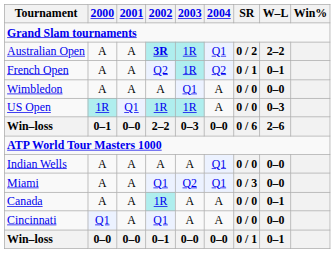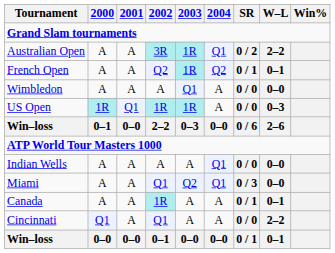 <table class=wikitable style=text-align:center>
 <tr>
 <th>Tournament</th>
 <th><a href='#'>2000</a></th>
 <th><a href='#'>2001</a></th>
 <th><a href='#'>2002</a></th>
 <th><a href='#'>2003</a></th>
 <th><a href='#'>2004</a></th>
 <th>SR</th>
 <th>W–L</th>
 <th>Win%</th>
 </tr>
 <tr>
 <td colspan=25 style=text-align:left><a href='#'><strong>Grand Slam tournaments</strong></a></td>
 </tr>
 <tr>
 <td align=left><a href='#'>Australian Open</a></td>
 <td>A</td>
 <td>A</td>
-<td bgcolor=afeeee><strong><a href='#'>3R</a></strong></td>
+<td bgcolor=afeeee><a href='#'>3R</a></td>
 <td bgcolor=afeeee><a href='#'>1R</a></td>
 <td bgcolor=ecf2ff><a href='#'>Q1</a></td>
 <th>0 / 2</th>
 <th>2–2</th>
 <th></th>
 </tr>
 <tr>
 <td align=left><a href='#'>French Open</a></td>
 <td>A</td>
 <td>A</td>
 <td bgcolor=ecf2ff><a href='#'>Q2</a></td>
 <td bgcolor=afeeee><a href='#'>1R</a></td>
 <td bgcolor=ecf2ff><a href='#'>Q2</a></td>
 <th>0 / 1</th>
 <th>0–1</th>
 <th></th>
 </tr>
 <tr>
 <td align=left><a href='#'>Wimbledon</a></td>
 <td>A</td>
 <td>A</td>
 <td>A</td>
 <td bgcolor=ecf2ff><a href='#'>Q1</a></td>
 <td>A</td>
 <th>0 / 0</th>
 <th>0–0</th>
 <th></th>
 </tr>
 <tr>
 <td align=left><a href='#'>US Open</a></td>
 <td bgcolor=afeeee><a href='#'>1R</a></td>
 <td bgcolor=ecf2ff><a href='#'>Q1</a></td>
 <td bgcolor=afeeee><a href='#'>1R</a></td>
 <td bgcolor=afeeee><a href='#'>1R</a></td>
 <td>A</td>
 <th>0 / 0</th>
 <th>0–3</th>
 <th></th>
 </tr>
 <tr>
 <th style=text-align:left>Win–loss</th>
 <th>0–1</th>
 <th>0–0</th>
 <th>2–2</th>
 <th>0–3</th>
 <th>0–0</th>
 <th>0 / 6</th>
 <th>2–6</th>
 <th></th>
 </tr>
 <tr>
 <td colspan=15 align=left><strong><a href='#'>ATP World Tour Masters 1000</a></strong></td>
 </tr>
 <tr>
 <td align=left><a href='#'>Indian Wells</a></td>
 <td>A</td>
 <td>A</td>
 <td>A</td>
 <td>A</td>
 <td bgcolor=ecf2ff><a href='#'>Q1</a></td>
 <th>0 / 0</th>
 <th>0–0</th>
 <th></th>
 </tr>
 <tr>
 <td align=left><a href='#'>Miami</a></td>
 <td>A</td>
 <td>A</td>
 <td bgcolor=ecf2ff><a href='#'>Q1</a></td>
 <td bgcolor=ecf2ff><a href='#'>Q2</a></td>
 <td bgcolor=ecf2ff><a href='#'>Q1</a></td>
 <th>0 / 3</th>
 <th>0–0</th>
 <th></th>
 </tr>
 <tr>
 <td align=left><a href='#'>Canada</a></td>
 <td>A</td>
 <td>A</td>
 <td bgcolor=afeeee><a href='#'>1R</a></td>
 <td>A</td>
 <td>A</td>
-<th>0 / 0</th>
+<th>0 / 1</th>
 <th>0–1</th>
 <th></th>
 </tr>
 <tr>
 <td align=left><a href='#'>Cincinnati</a></td>
 <td bgcolor=ecf2ff><a href='#'>Q1</a></td>
 <td>A</td>
 <td bgcolor=ecf2ff><a href='#'>Q1</a></td>
 <td>A</td>
 <td>A</td>
 <th>0 / 0</th>
-<th>0–0</th>
+<th>2–2</th>
 <th></th>
 </tr>
 <tr>
 <th style=text-align:left>Win–loss</th>
 <th>0–0</th>
 <th>0–0</th>
 <th>0–1</th>
 <th>0–0</th>
 <th>0–0</th>
 <th>0 / 1</th>
 <th>0–1</th>
 <th></th>
 </tr>
 </table>
